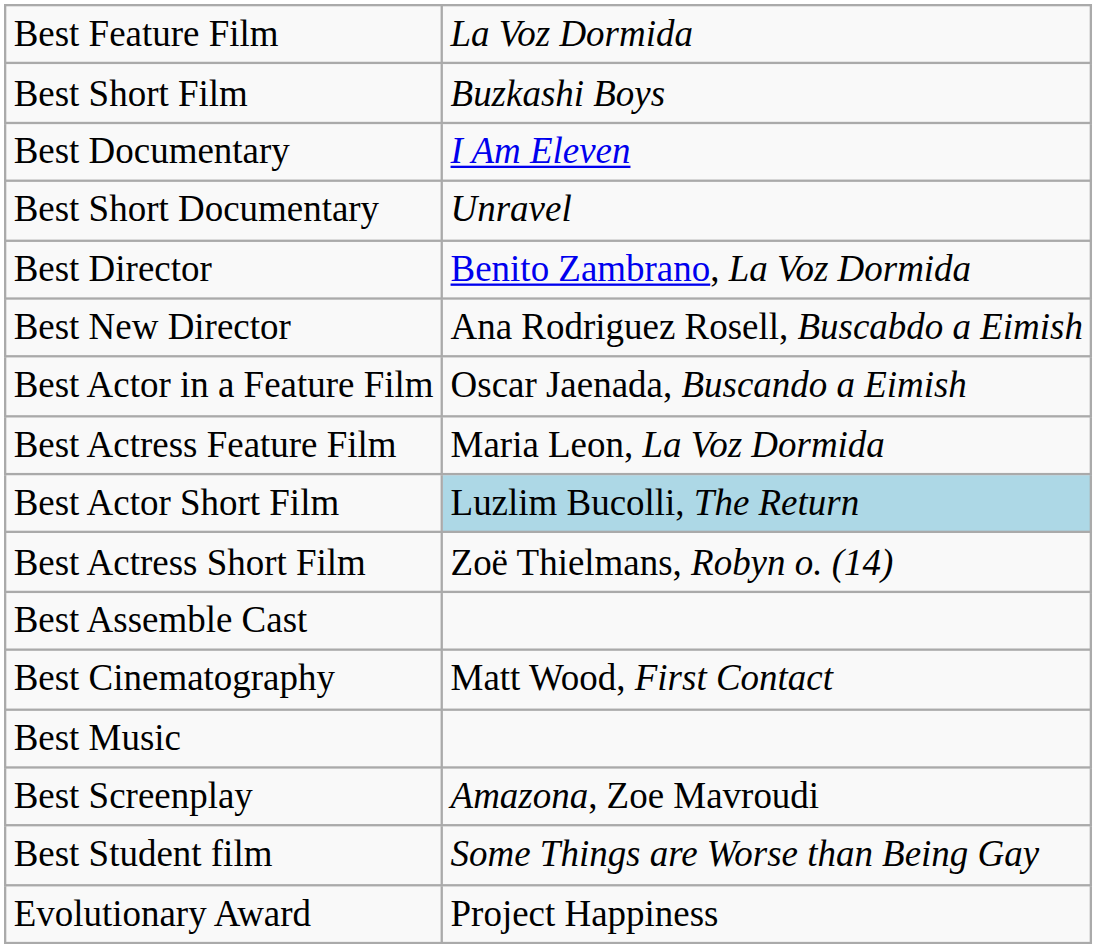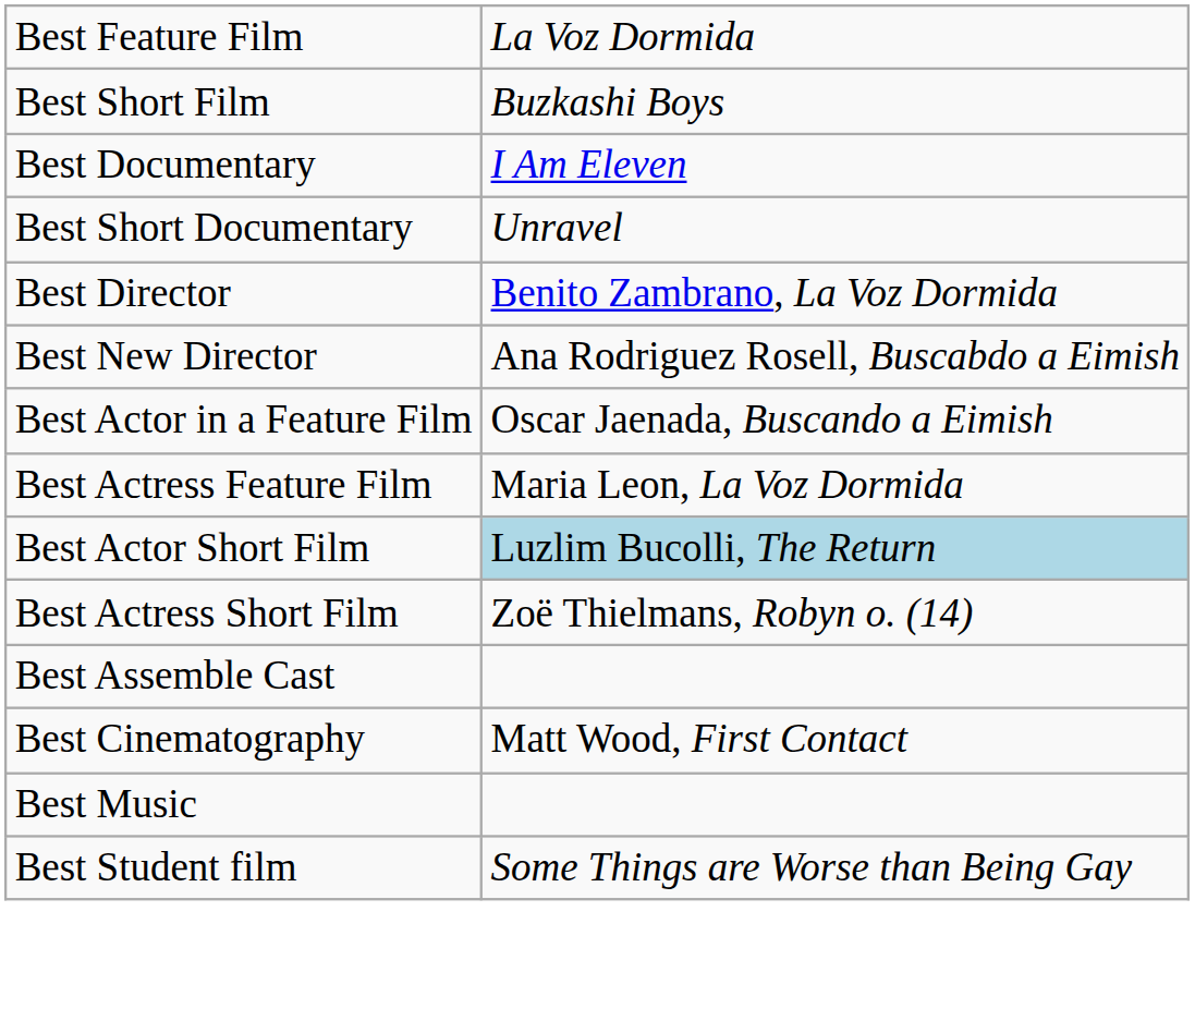 <table class="wikitable">
 <tr>
 <td>Best Feature Film</td>
 <td><em>La Voz Dormida</em></td>
 </tr>
 <tr>
 <td>Best Short Film</td>
 <td><em>Buzkashi Boys</em></td>
 </tr>
 <tr>
 <td>Best Documentary</td>
 <td><em><a href='#'>I Am Eleven</a></em></td>
 </tr>
 <tr>
 <td>Best Short Documentary</td>
 <td><em>Unravel</em></td>
 </tr>
 <tr>
 <td>Best Director</td>
 <td><a href='#'>Benito Zambrano</a>, <em>La Voz Dormida</em></td>
 </tr>
 <tr>
 <td>Best New Director</td>
 <td>Ana Rodriguez Rosell, <em>Buscabdo a Eimish</em></td>
 </tr>
 <tr>
 <td>Best Actor in a Feature Film</td>
 <td>Oscar Jaenada, <em>Buscando a Eimish</em></td>
 </tr>
 <tr>
 <td>Best Actress Feature Film</td>
 <td>Maria Leon, <em>La Voz Dormida</em></td>
 </tr>
 <tr>
 <td>Best Actor Short Film</td>
 <td style="background: lightblue;">Luzlim Bucolli, <em>The Return</em></td>
 </tr>
 <tr>
 <td>Best Actress Short Film</td>
 <td>Zoë Thielmans, <em>Robyn o. (14)</em></td>
 </tr>
 <tr>
 <td>Best Assemble Cast</td>
 <td><em></em></td>
 </tr>
 <tr>
 <td>Best Cinematography</td>
 <td>Matt Wood, <em>First Contact</em></td>
 </tr>
 <tr>
 <td>Best Music</td>
 <td><em></em></td>
 </tr>
 <tr>
-<td>Best Screenplay</td>
-<td><em>Amazona</em>, Zoe Mavroudi</td>
-</tr>
-<tr>
 <td>Best Student film</td>
 <td><em>Some Things are Worse than Being Gay</em></td>
 </tr>
-<tr>
-<td>Evolutionary Award</td>
-<td>Project Happiness</td>
-</tr>
 </table>
